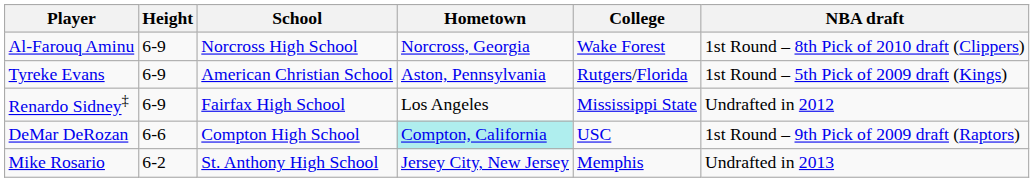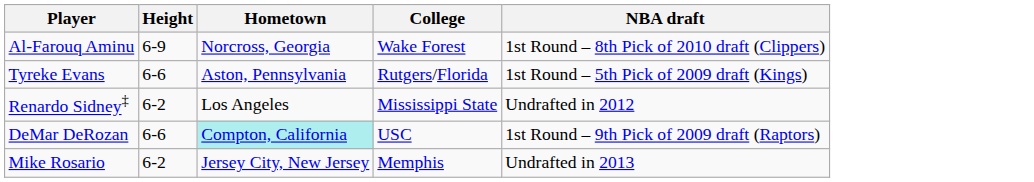 <table class="wikitable">
 <tr>
 <th>Player</th>
 <th>Height</th>
-<th>School</th>
 <th>Hometown</th>
 <th>College</th>
 <th>NBA draft</th>
 </tr>
 <tr>
 <td><a href='#'>Al-Farouq Aminu</a></td>
 <td>6-9</td>
-<td><a href='#'>Norcross High School</a></td>
 <td><a href='#'>Norcross, Georgia</a></td>
 <td><a href='#'>Wake Forest</a></td>
 <td>1st Round – <a href='#'>8th Pick of 2010 draft</a> (<a href='#'>Clippers</a>)</td>
 </tr>
 <tr>
 <td><a href='#'>Tyreke Evans</a></td>
-<td>6-9</td>
-<td><a href='#'>American Christian School</a></td>
+<td>6-6</td>
 <td><a href='#'>Aston, Pennsylvania</a></td>
 <td><a href='#'>Rutgers</a>/<a href='#'>Florida</a></td>
 <td>1st Round – <a href='#'>5th Pick of 2009 draft</a> (<a href='#'>Kings</a>)</td>
 </tr>
 <tr>
 <td><a href='#'>Renardo Sidney</a><sup>‡</sup></td>
-<td>6-9</td>
-<td><a href='#'>Fairfax High School</a></td>
+<td>6-2</td>
 <td>Los Angeles</td>
 <td><a href='#'>Mississippi State</a></td>
 <td>Undrafted in <a href='#'>2012</a></td>
 </tr>
 <tr>
 <td><a href='#'>DeMar DeRozan</a></td>
 <td>6-6</td>
-<td><a href='#'>Compton High School</a></td>
 <td style="background: paleturquoise;"><a href='#'>Compton, California</a></td>
 <td><a href='#'>USC</a></td>
 <td>1st Round – <a href='#'>9th Pick of 2009 draft</a> (<a href='#'>Raptors</a>)</td>
 </tr>
 <tr>
 <td><a href='#'>Mike Rosario</a></td>
 <td>6-2</td>
-<td><a href='#'>St. Anthony High School</a></td>
 <td><a href='#'>Jersey City, New Jersey</a></td>
 <td><a href='#'>Memphis</a></td>
 <td>Undrafted in <a href='#'>2013</a></td>
 </tr>
 </table>
